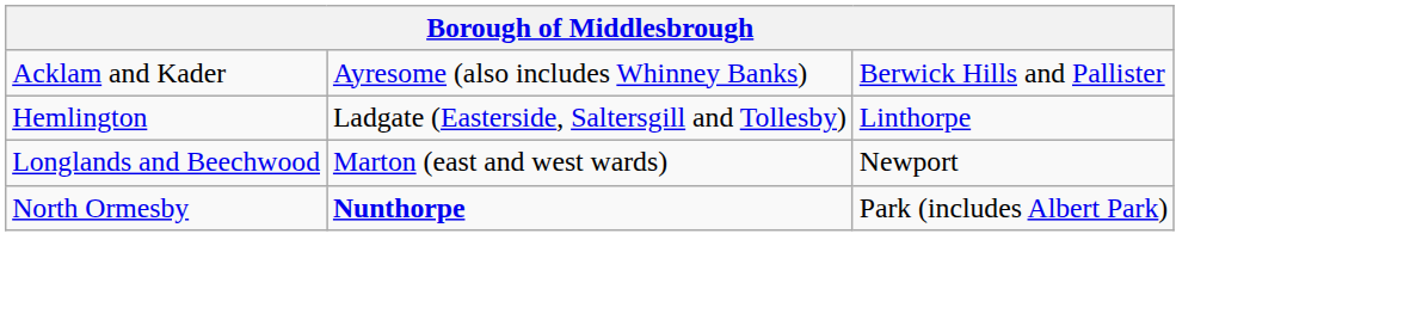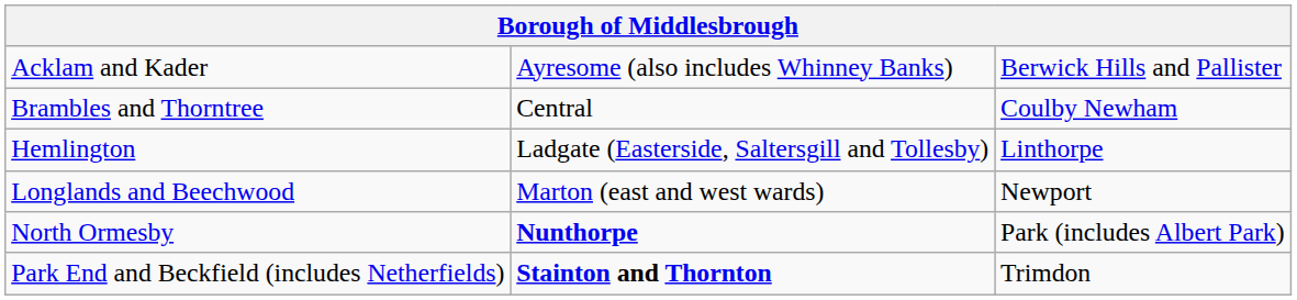 <table class="wikitable">
 <tr>
 <th colspan="3"><a href='#'>Borough of Middlesbrough</a></th>
 </tr>
 <tr>
 <td><a href='#'>Acklam</a> and Kader</td>
 <td><a href='#'>Ayresome</a> (also includes <a href='#'>Whinney Banks</a>)</td>
 <td><a href='#'>Berwick Hills</a> and <a href='#'>Pallister</a></td>
+</tr>
+<tr>
+<td><a href='#'>Brambles</a> and <a href='#'>Thorntree</a></td>
+<td>Central</td>
+<td><a href='#'>Coulby Newham</a></td>
 </tr>
 <tr>
 <td><a href='#'>Hemlington</a></td>
 <td>Ladgate (<a href='#'>Easterside</a>, <a href='#'>Saltersgill</a> and <a href='#'>Tollesby</a>)</td>
 <td><a href='#'>Linthorpe</a></td>
 </tr>
 <tr>
 <td><a href='#'>Longlands and Beechwood</a></td>
 <td><a href='#'>Marton</a> (east and west wards)</td>
 <td>Newport</td>
 </tr>
 <tr>
 <td><a href='#'>North Ormesby</a></td>
 <td><strong><a href='#'>Nunthorpe</a></strong></td>
 <td>Park (includes <a href='#'>Albert Park</a>)</td>
 </tr>
+<tr>
+<td><a href='#'>Park End</a> and Beckfield (includes <a href='#'>Netherfields</a>)</td>
+<td><strong><a href='#'>Stainton</a> and <a href='#'>Thornton</a></strong></td>
+<td>Trimdon</td>
+</tr>
 </table>
